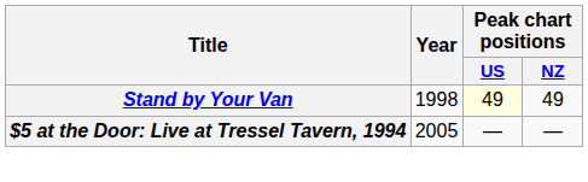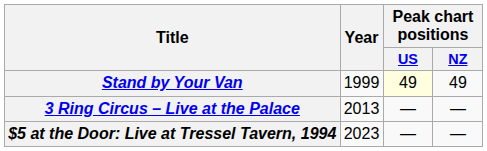 <table class="wikitable plainrowheaders" style="text-align:center">
 <tr>
 <th scope="col" rowspan="2">Title</th>
 <th scope="col" rowspan="2">Year</th>
 <th scope="col" colspan="2">Peak chart positions</th>
 </tr>
 <tr>
 <th scope="col" style="width:3em; font-size:90%"><a href='#'>US</a><br></th>
 <th scope="col" style="width:3em; font-size:90%"><a href='#'>NZ</a><br></th>
 </tr>
 <tr>
 <th scope="row"><em><a href='#'>Stand by Your Van</a></em></th>
-<td>1998</td>
+<td>1999</td>
 <td style="background: lightyellow;">49</td>
 <td>49</td>
 </tr>
 <tr>
+<th scope="row"><em><a href='#'>3 Ring Circus – Live at the Palace</a></em></th>
+<td>2013</td>
+<td>—</td>
+<td>—</td>
+</tr>
+<tr>
 <th scope="row"><em>$5 at the Door: Live at Tressel Tavern, 1994</em></th>
-<td>2005</td>
+<td>2023</td>
 <td>—</td>
 <td>—</td>
 </tr>
 </table>
